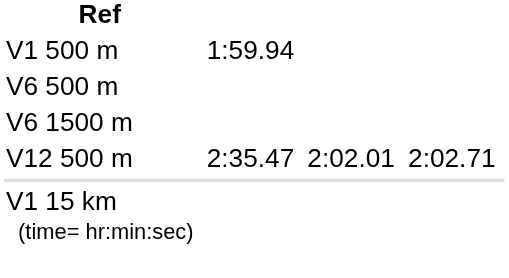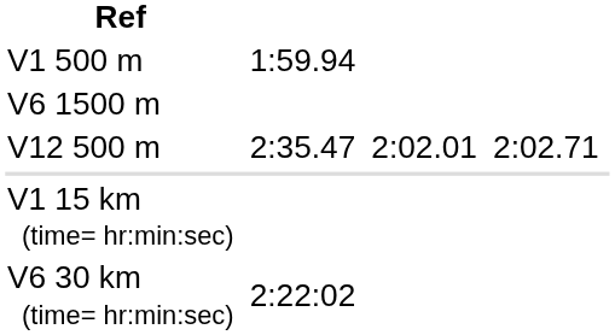 <table>
 <tr>
 <th>Ref</th>
 </tr>
 <tr>
 <td>V1 500 m</td>
 <td></td>
 <td>1:59.94</td>
 <td></td>
 <td></td>
 <td></td>
-<td></td>
-<td align=center></td>
-</tr>
-<tr>
-<td>V6 500 m</td>
-<td><br></td>
-<td></td>
-<td><br></td>
-<td></td>
-<td><br></td>
 <td></td>
 <td align=center></td>
 </tr>
 <tr>
 <td>V6 1500 m</td>
 <td><br></td>
 <td></td>
 <td><br></td>
 <td></td>
 <td><br></td>
 <td></td>
 <td align=center></td>
 </tr>
 <tr>
 <td>V12 500 m</td>
 <td><br></td>
 <td>2:35.47</td>
 <td><br></td>
 <td>2:02.01</td>
 <td><br></td>
 <td>2:02.71</td>
 <td align=center></td>
 </tr>
 <tr bgcolor=#DDDDDD>
 <td colspan=8></td>
 </tr>
 <tr>
 <td>V1 15 km<br><small>  (time= hr:min:sec)</small></td>
 <td></td>
 <td></td>
 <td></td>
 <td></td>
 <td></td>
 <td></td>
 <td align=center></td>
 </tr>
+<tr>
+<td>V6 30 km<br><small>  (time= hr:min:sec)</small></td>
+<td><br></td>
+<td>2:22:02 </td>
+<td><br></td>
+<td></td>
+<td><br></td>
+<td></td>
+<td align=center></td>
+</tr>
 </table>
